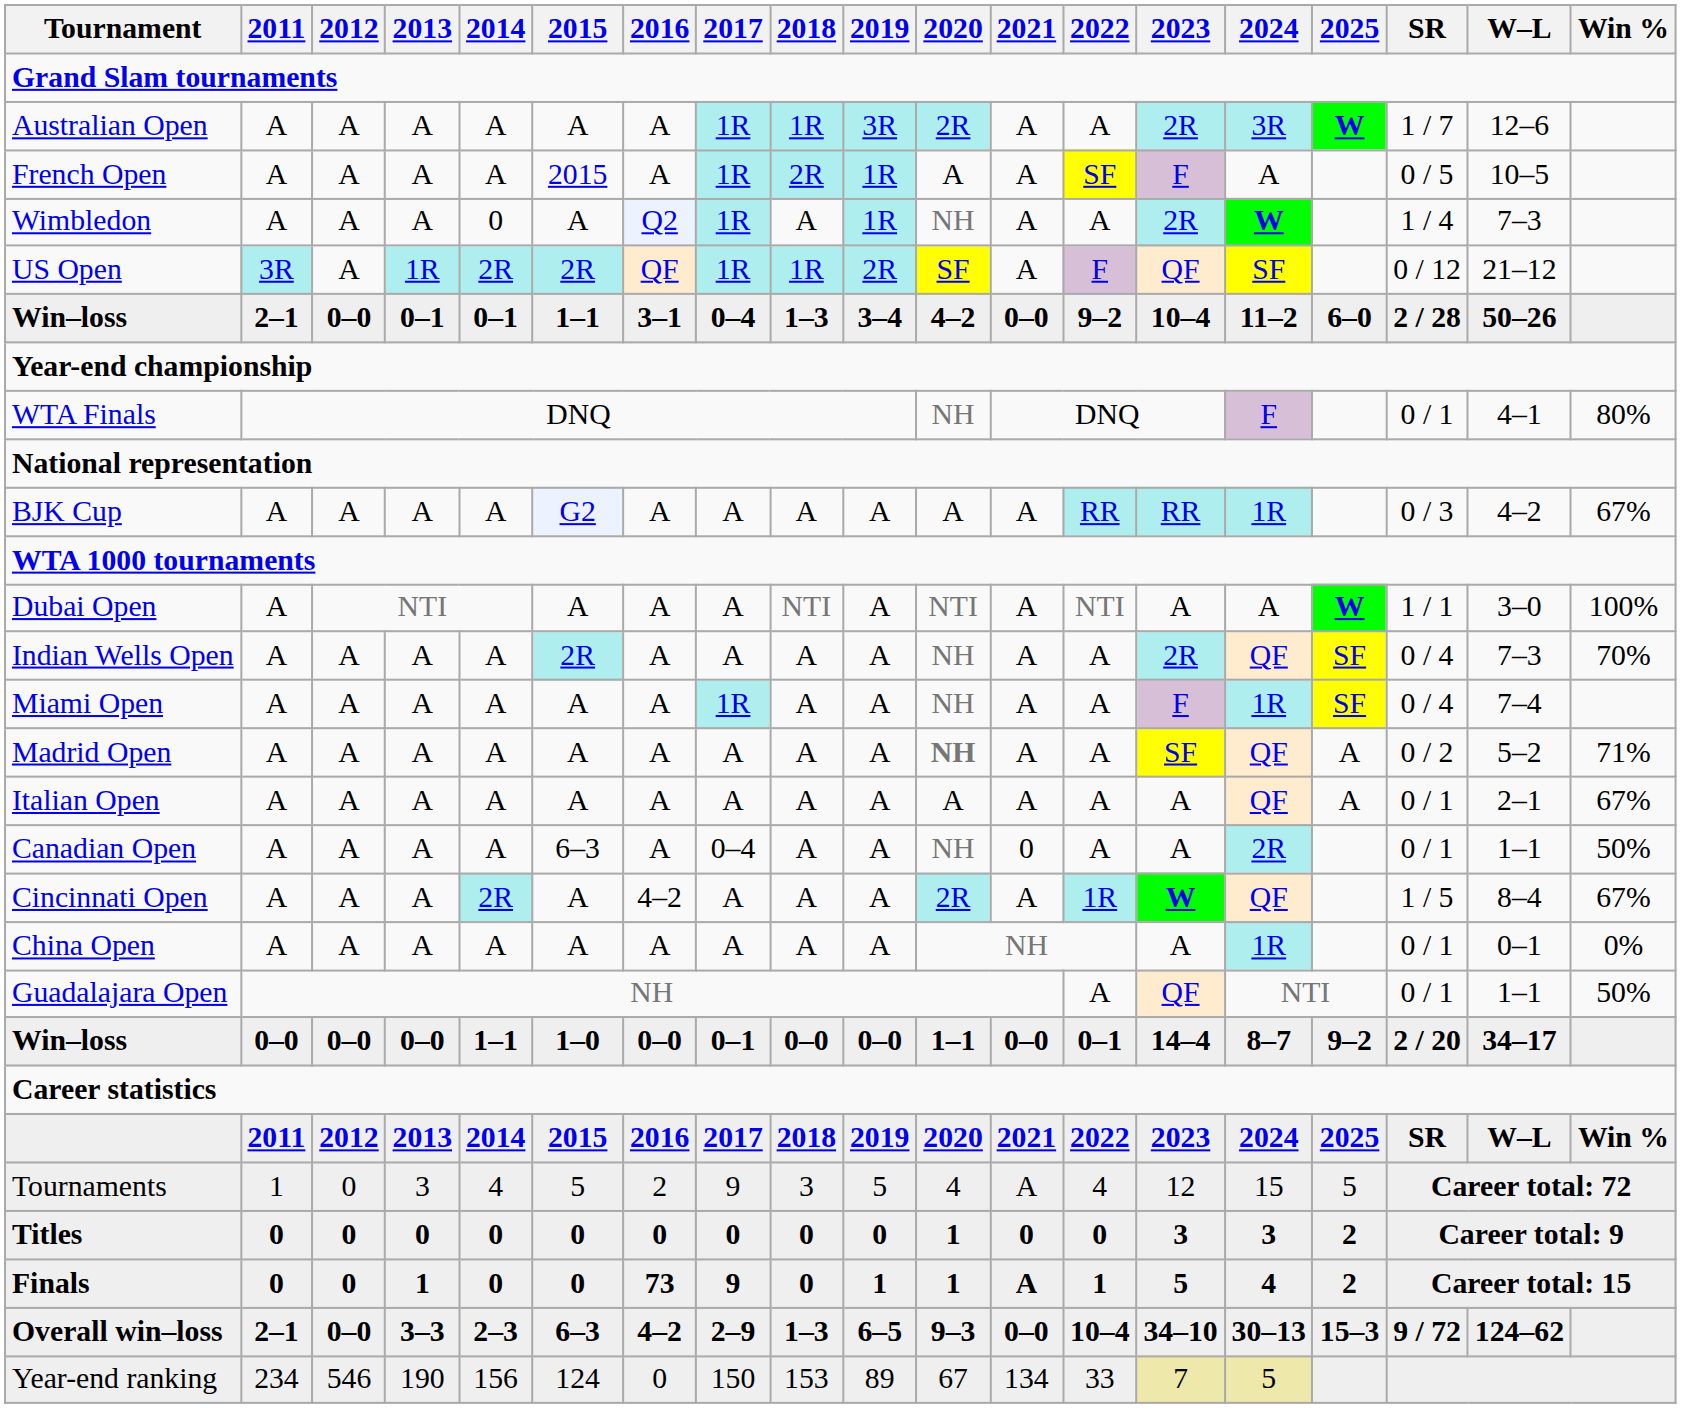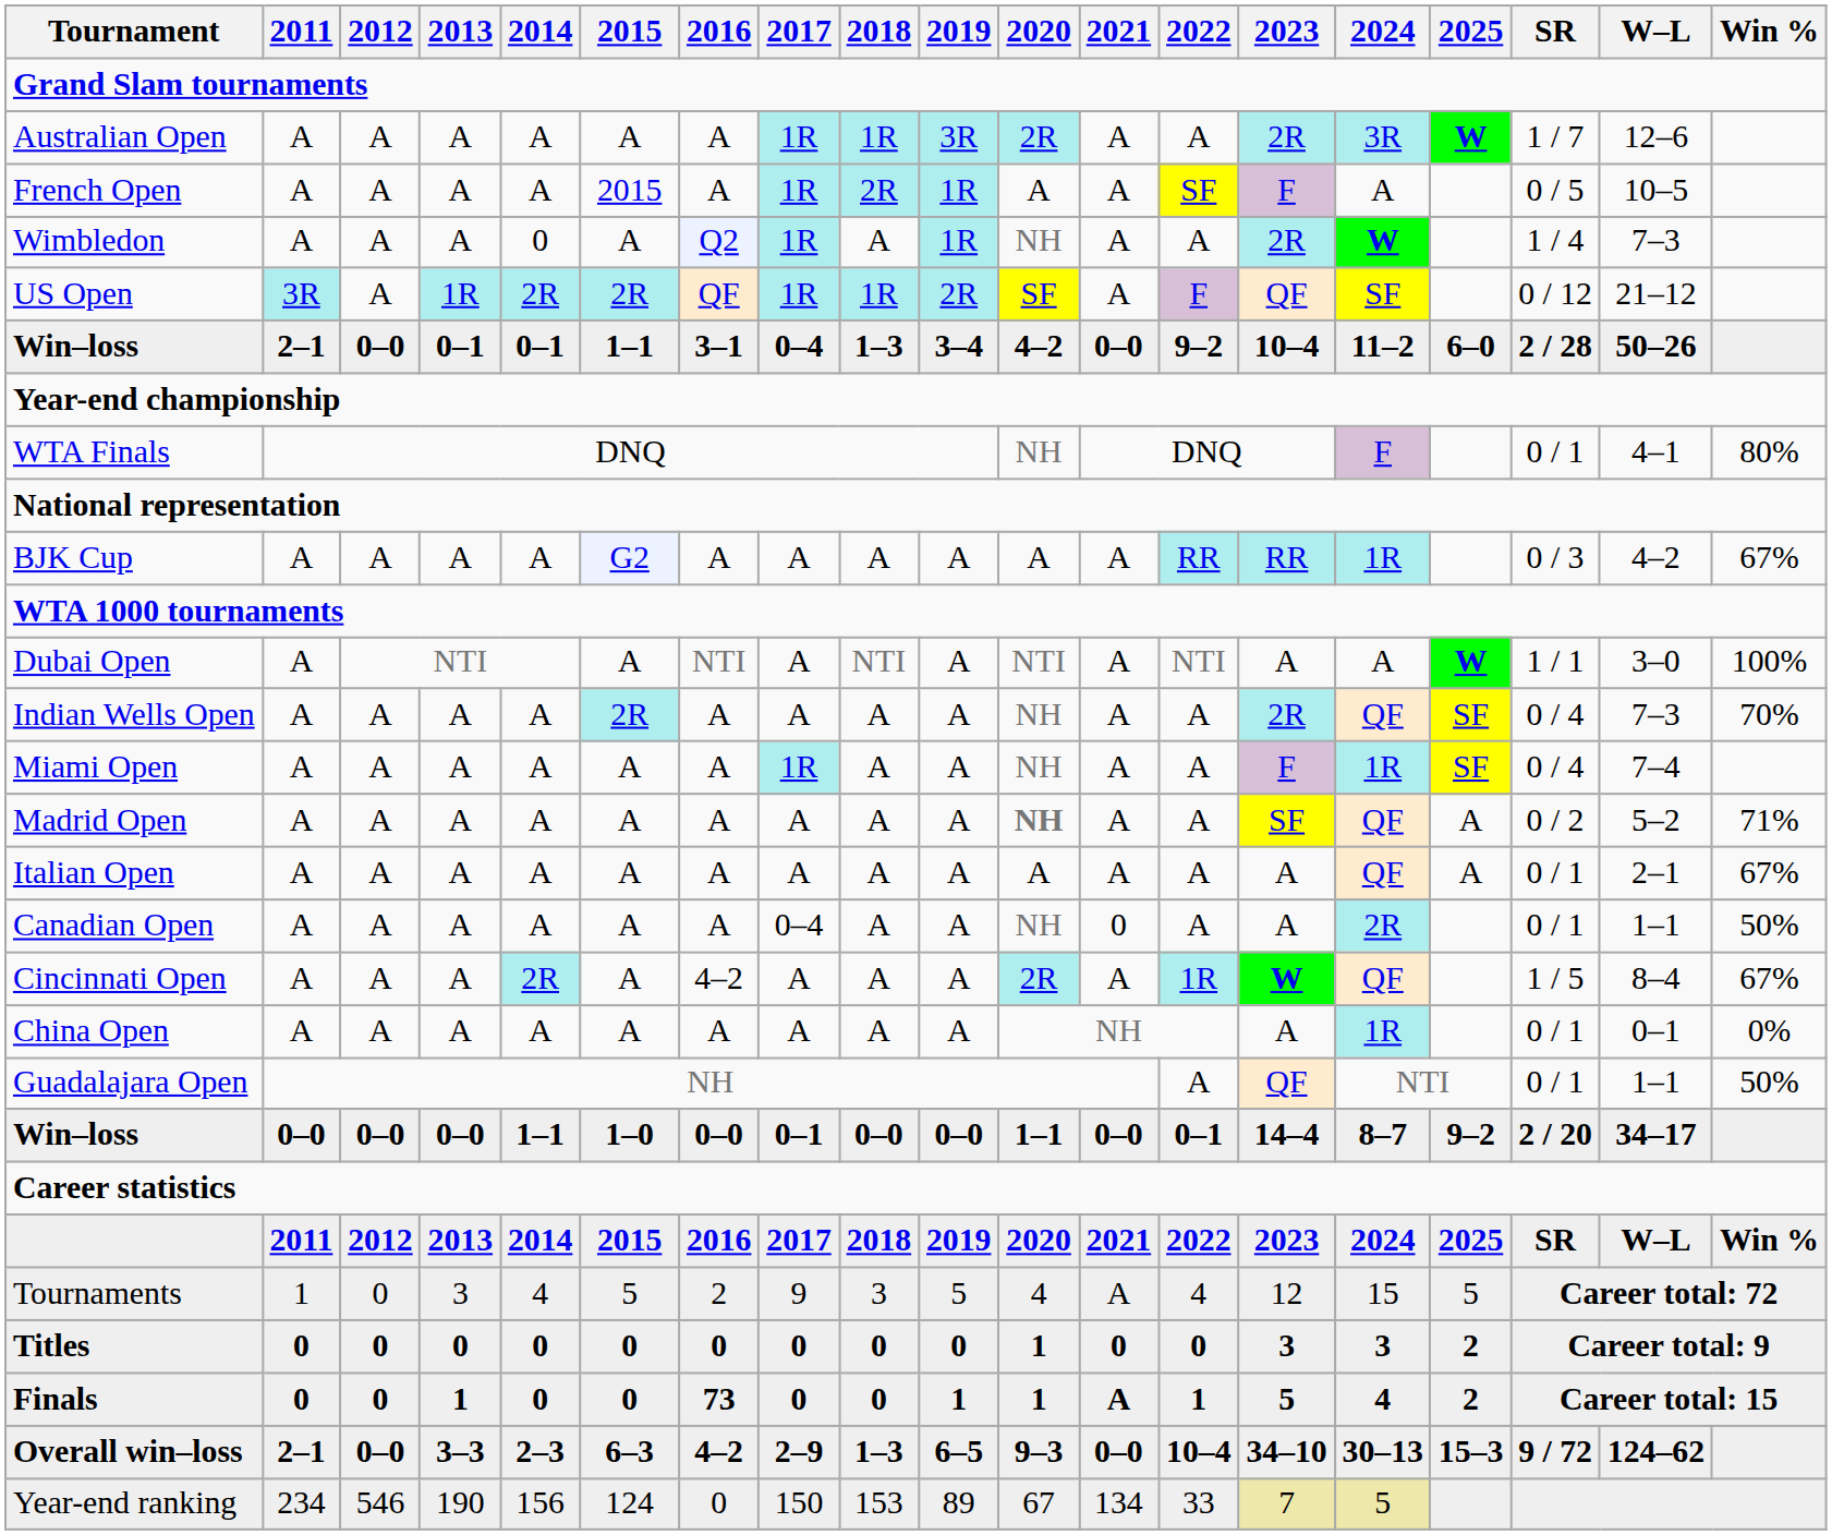 <table class="wikitable nowrap" style=text-align:center;font-size:92%>
 <tr>
 <th>Tournament</th>
 <th><a href='#'>2011</a></th>
 <th><a href='#'>2012</a></th>
 <th><a href='#'>2013</a></th>
 <th><a href='#'>2014</a></th>
 <th width=38><a href='#'>2015</a></th>
 <th><a href='#'>2016</a></th>
 <th><a href='#'>2017</a></th>
 <th><a href='#'>2018</a></th>
 <th><a href='#'>2019</a></th>
 <th><a href='#'>2020</a></th>
 <th><a href='#'>2021</a></th>
 <th><a href='#'>2022</a></th>
 <th><a href='#'>2023</a></th>
 <th><a href='#'>2024</a></th>
 <th><a href='#'>2025</a></th>
 <th>SR</th>
 <th>W–L</th>
 <th>Win %</th>
 </tr>
 <tr>
 <td colspan="19" align="left"><strong><a href='#'>Grand Slam tournaments</a></strong></td>
 </tr>
 <tr>
 <td align=left><a href='#'>Australian Open</a></td>
 <td>A</td>
 <td>A</td>
 <td>A</td>
 <td>A</td>
 <td>A</td>
 <td>A</td>
 <td bgcolor=afeeee><a href='#'>1R</a></td>
 <td bgcolor=afeeee><a href='#'>1R</a></td>
 <td bgcolor=afeeee><a href='#'>3R</a></td>
 <td bgcolor=afeeee><a href='#'>2R</a></td>
 <td>A</td>
 <td>A</td>
 <td bgcolor=afeeee><a href='#'>2R</a></td>
 <td bgcolor=afeeee><a href='#'>3R</a></td>
 <td bgcolor=lime><a href='#'><strong>W</strong></a></td>
 <td>1 / 7</td>
 <td>12–6</td>
 <td></td>
 </tr>
 <tr>
 <td align=left><a href='#'>French Open</a></td>
 <td>A</td>
 <td>A</td>
 <td>A</td>
 <td>A</td>
 <td><a href='#'>2015</a></td>
 <td>A</td>
 <td bgcolor=afeeee><a href='#'>1R</a></td>
 <td bgcolor=afeeee><a href='#'>2R</a></td>
 <td bgcolor=afeeee><a href='#'>1R</a></td>
 <td>A</td>
 <td>A</td>
 <td bgcolor=yellow><a href='#'>SF</a></td>
 <td bgcolor=thistle><a href='#'>F</a></td>
 <td>A</td>
 <td></td>
 <td>0 / 5</td>
 <td>10–5</td>
 <td></td>
 </tr>
 <tr>
 <td align=left><a href='#'>Wimbledon</a></td>
 <td>A</td>
 <td>A</td>
 <td>A</td>
 <td>0</td>
 <td>A</td>
 <td bgcolor=ecf2ff><a href='#'>Q2</a></td>
 <td bgcolor=afeeee><a href='#'>1R</a></td>
 <td>A</td>
 <td bgcolor=afeeee><a href='#'>1R</a></td>
 <td style=color:#767676>NH</td>
 <td>A</td>
 <td>A</td>
 <td bgcolor=afeeee><a href='#'>2R</a></td>
 <td bgcolor=lime><a href='#'><strong>W</strong></a></td>
 <td></td>
 <td>1 / 4</td>
 <td>7–3</td>
 <td></td>
 </tr>
 <tr>
 <td align=left><a href='#'>US Open</a></td>
 <td bgcolor=afeeee><a href='#'>3R</a></td>
 <td>A</td>
 <td bgcolor=afeeee><a href='#'>1R</a></td>
 <td bgcolor=afeeee><a href='#'>2R</a></td>
 <td bgcolor=afeeee><a href='#'>2R</a></td>
 <td bgcolor=ffebcd><a href='#'>QF</a></td>
 <td bgcolor=afeeee><a href='#'>1R</a></td>
 <td bgcolor=afeeee><a href='#'>1R</a></td>
 <td bgcolor=afeeee><a href='#'>2R</a></td>
 <td bgcolor=yellow><a href='#'>SF</a></td>
 <td>A</td>
 <td bgcolor=thistle><a href='#'>F</a></td>
 <td bgcolor=ffebcd><a href='#'>QF</a></td>
 <td bgcolor=yellow><a href='#'>SF</a></td>
 <td></td>
 <td>0 / 12</td>
 <td>21–12</td>
 <td></td>
 </tr>
 <tr style=font-weight:bold;background:#efefef>
 <td style=text-align:left>Win–loss</td>
 <td>2–1</td>
 <td>0–0</td>
 <td>0–1</td>
 <td>0–1</td>
 <td>1–1</td>
 <td>3–1</td>
 <td>0–4</td>
 <td>1–3</td>
 <td>3–4</td>
 <td>4–2</td>
 <td>0–0</td>
 <td>9–2</td>
 <td>10–4</td>
 <td>11–2</td>
 <td>6–0</td>
 <td>2 / 28</td>
 <td>50–26</td>
 <td></td>
 </tr>
 <tr>
 <td colspan="19" align="left"><strong>Year-end championship</strong></td>
 </tr>
 <tr>
 <td align=left><a href='#'>WTA Finals</a></td>
 <td colspan=9>DNQ</td>
 <td style=color:#767676>NH</td>
 <td colspan=3>DNQ</td>
 <td bgcolor=thistle><a href='#'>F</a></td>
 <td></td>
 <td>0 / 1</td>
 <td>4–1</td>
 <td>80%</td>
 </tr>
 <tr>
 <td colspan="19" align="left"><strong>National representation</strong></td>
 </tr>
 <tr>
 <td align=left><a href='#'>BJK Cup</a></td>
 <td>A</td>
 <td>A</td>
 <td>A</td>
 <td>A</td>
 <td bgcolor=ecf2ff><a href='#'>G2</a></td>
 <td>A</td>
 <td>A</td>
 <td>A</td>
 <td>A</td>
 <td>A</td>
 <td>A</td>
 <td bgcolor=afeeee><a href='#'>RR</a></td>
 <td bgcolor=afeeee><a href='#'>RR</a></td>
 <td bgcolor=afeeee><a href='#'>1R</a></td>
 <td></td>
 <td>0 / 3</td>
 <td>4–2</td>
 <td>67%</td>
 </tr>
 <tr>
 <td colspan="19" align="left"><strong><a href='#'>WTA 1000 tournaments</a></strong></td>
 </tr>
 <tr>
 <td align=left><a href='#'>Dubai Open</a></td>
 <td>A</td>
 <td colspan=3 style=color:#767676>NTI</td>
 <td>A</td>
-<td>A</td>
+<td style=color:#767676>NTI</td>
 <td>A</td>
 <td style=color:#767676>NTI</td>
 <td>A</td>
 <td style=color:#767676>NTI</td>
 <td>A</td>
 <td style=color:#767676>NTI</td>
 <td>A</td>
 <td>A</td>
 <td bgcolor=lime><a href='#'><strong>W</strong></a></td>
 <td>1 / 1</td>
 <td>3–0</td>
 <td>100%</td>
 </tr>
 <tr>
 <td align=left><a href='#'>Indian Wells Open</a></td>
 <td>A</td>
 <td>A</td>
 <td>A</td>
 <td>A</td>
 <td bgcolor=afeeee><a href='#'>2R</a></td>
 <td>A</td>
 <td>A</td>
 <td>A</td>
 <td>A</td>
 <td style=color:#767676>NH</td>
 <td>A</td>
 <td>A</td>
 <td bgcolor=afeeee><a href='#'>2R</a></td>
 <td bgcolor=ffebcd><a href='#'>QF</a></td>
 <td bgcolor=yellow><a href='#'>SF</a></td>
 <td>0 / 4</td>
 <td>7–3</td>
 <td>70%</td>
 </tr>
 <tr>
 <td align=left><a href='#'>Miami Open</a></td>
 <td>A</td>
 <td>A</td>
 <td>A</td>
 <td>A</td>
 <td>A</td>
 <td>A</td>
 <td bgcolor=afeeee><a href='#'>1R</a></td>
 <td>A</td>
 <td>A</td>
 <td style=color:#767676>NH</td>
 <td>A</td>
 <td>A</td>
 <td bgcolor=thistle><a href='#'>F</a></td>
 <td bgcolor=afeeee><a href='#'>1R</a></td>
 <td bgcolor=yellow><a href='#'>SF</a></td>
 <td>0 / 4</td>
 <td>7–4</td>
 <td></td>
 </tr>
 <tr>
 <td align=left><a href='#'>Madrid Open</a></td>
 <td>A</td>
 <td>A</td>
 <td>A</td>
 <td>A</td>
 <td>A</td>
 <td>A</td>
 <td>A</td>
 <td>A</td>
 <td>A</td>
 <td style=color:#767676><strong>NH</strong></td>
 <td>A</td>
 <td>A</td>
 <td bgcolor=yellow><a href='#'>SF</a></td>
 <td bgcolor=ffebcd><a href='#'>QF</a></td>
 <td>A</td>
 <td>0 / 2</td>
 <td>5–2</td>
 <td>71%</td>
 </tr>
 <tr>
 <td align=left><a href='#'>Italian Open</a></td>
 <td>A</td>
 <td>A</td>
 <td>A</td>
 <td>A</td>
 <td>A</td>
 <td>A</td>
 <td>A</td>
 <td>A</td>
 <td>A</td>
 <td>A</td>
 <td>A</td>
 <td>A</td>
 <td>A</td>
 <td bgcolor=ffebcd><a href='#'>QF</a></td>
 <td>A</td>
 <td>0 / 1</td>
 <td>2–1</td>
 <td>67%</td>
 </tr>
 <tr>
 <td align=left><a href='#'>Canadian Open</a></td>
 <td>A</td>
 <td>A</td>
 <td>A</td>
 <td>A</td>
-<td>6–3</td>
+<td>A</td>
 <td>A</td>
 <td>0–4</td>
 <td>A</td>
 <td>A</td>
 <td style=color:#767676>NH</td>
 <td>0</td>
 <td>A</td>
 <td>A</td>
 <td bgcolor="afeeee"><a href='#'>2R</a></td>
 <td></td>
 <td>0 / 1</td>
 <td>1–1</td>
 <td>50%</td>
 </tr>
 <tr>
 <td align=left><a href='#'>Cincinnati Open</a></td>
 <td>A</td>
 <td>A</td>
 <td>A</td>
 <td bgcolor=afeeee><a href='#'>2R</a></td>
 <td>A</td>
 <td>4–2</td>
 <td>A</td>
 <td>A</td>
 <td>A</td>
 <td bgcolor=afeeee><a href='#'>2R</a></td>
 <td>A</td>
 <td bgcolor=afeeee><a href='#'>1R</a></td>
 <td bgcolor=lime><a href='#'><strong>W</strong></a></td>
 <td bgcolor=ffebcd><a href='#'>QF</a></td>
 <td></td>
 <td>1 / 5</td>
 <td>8–4</td>
 <td>67%</td>
 </tr>
 <tr>
 <td align=left><a href='#'>China Open</a></td>
 <td>A</td>
 <td>A</td>
 <td>A</td>
 <td>A</td>
 <td>A</td>
 <td>A</td>
 <td>A</td>
 <td>A</td>
 <td>A</td>
 <td colspan=3 style=color:#767676>NH</td>
 <td>A</td>
 <td bgcolor=afeeee><a href='#'>1R</a></td>
 <td></td>
 <td>0 / 1</td>
 <td>0–1</td>
 <td>0%</td>
 </tr>
 <tr>
 <td align=left><a href='#'>Guadalajara Open</a></td>
 <td colspan="11" style=color:#767676>NH</td>
 <td>A</td>
 <td bgcolor=ffebcd><a href='#'>QF</a></td>
 <td colspan="2" style=color:#767676>NTI</td>
 <td>0 / 1</td>
 <td>1–1</td>
 <td>50%</td>
 </tr>
 <tr style="font-weight:bold; background:#efefef;">
 <td style=text-align:left>Win–loss</td>
 <td>0–0</td>
 <td>0–0</td>
 <td>0–0</td>
 <td>1–1</td>
 <td>1–0</td>
 <td>0–0</td>
 <td>0–1</td>
 <td>0–0</td>
 <td>0–0</td>
 <td>1–1</td>
 <td>0–0</td>
 <td>0–1</td>
 <td>14–4</td>
 <td>8–7</td>
 <td>9–2</td>
 <td>2 / 20</td>
 <td>34–17</td>
 <td></td>
 </tr>
 <tr>
 <td colspan="19" style="text-align:left"><strong>Career statistics</strong></td>
 </tr>
 <tr style=font-weight:bold;background:#efefef>
 <td></td>
 <td><a href='#'>2011</a></td>
 <td><a href='#'>2012</a></td>
 <td><a href='#'>2013</a></td>
 <td><a href='#'>2014</a></td>
 <td><a href='#'>2015</a></td>
 <td><a href='#'>2016</a></td>
 <td><a href='#'>2017</a></td>
 <td><a href='#'>2018</a></td>
 <td><a href='#'>2019</a></td>
 <td><a href='#'>2020</a></td>
 <td><a href='#'>2021</a></td>
 <td><a href='#'>2022</a></td>
 <td><a href='#'>2023</a></td>
 <td><a href='#'>2024</a></td>
 <td><a href='#'>2025</a></td>
 <td>SR</td>
 <td>W–L</td>
 <td>Win %</td>
 </tr>
 <tr bgcolor=efefef>
 <td align=left>Tournaments</td>
 <td>1</td>
 <td>0</td>
 <td>3</td>
 <td>4</td>
 <td>5</td>
 <td>2</td>
 <td>9</td>
 <td>3</td>
 <td>5</td>
 <td>4</td>
 <td>A</td>
 <td>4</td>
 <td>12</td>
 <td>15</td>
 <td>5</td>
 <td colspan="3"><strong>Career total: 72</strong></td>
 </tr>
 <tr style="font-weight:bold; background:#efefef;">
 <td style="text-align:left">Titles</td>
 <td>0</td>
 <td>0</td>
 <td>0</td>
 <td>0</td>
 <td>0</td>
 <td>0</td>
 <td>0</td>
 <td>0</td>
 <td>0</td>
 <td>1</td>
 <td>0</td>
 <td>0</td>
 <td>3</td>
 <td>3</td>
 <td>2</td>
 <td colspan="3">Career total: 9</td>
 </tr>
 <tr style="font-weight:bold; background:#efefef;">
 <td style="text-align:left">Finals</td>
 <td>0</td>
 <td>0</td>
 <td>1</td>
 <td>0</td>
 <td>0</td>
 <td>73</td>
-<td>9</td>
+<td>0</td>
 <td>0</td>
 <td>1</td>
 <td>1</td>
 <td>A</td>
 <td>1</td>
 <td>5</td>
 <td>4</td>
 <td>2</td>
 <td colspan="3">Career total: 15</td>
 </tr>
 <tr style="font-weight:bold; background:#efefef;">
 <td style="text-align:left">Overall win–loss</td>
 <td>2–1</td>
 <td>0–0</td>
 <td>3–3</td>
 <td>2–3</td>
 <td>6–3</td>
 <td>4–2</td>
 <td>2–9</td>
 <td>1–3</td>
 <td>6–5</td>
 <td>9–3</td>
 <td>0–0</td>
 <td>10–4</td>
 <td>34–10</td>
 <td>30–13</td>
 <td>15–3</td>
 <td>9 / 72</td>
 <td>124–62</td>
 <td></td>
 </tr>
 <tr bgcolor=efefef>
 <td align=left>Year-end ranking</td>
 <td>234</td>
 <td>546</td>
 <td>190</td>
 <td>156</td>
 <td>124</td>
 <td>0</td>
 <td>150</td>
 <td>153</td>
 <td>89</td>
 <td>67</td>
 <td>134</td>
 <td>33</td>
 <td bgcolor=eee8aa>7</td>
 <td bgcolor=eee8aa>5</td>
 <td></td>
 <td colspan="3"></td>
 </tr>
 </table>
